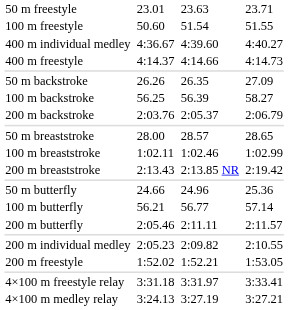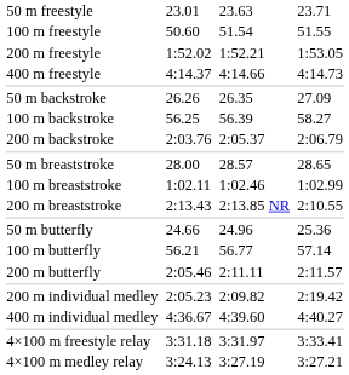 <table>
 <tr>
 <td>50 m freestyle</td>
 <td></td>
 <td>23.01</td>
 <td></td>
 <td>23.63</td>
 <td></td>
 <td>23.71</td>
 </tr>
 <tr>
 <td>100 m freestyle</td>
 <td></td>
 <td>50.60</td>
 <td></td>
 <td>51.54</td>
 <td></td>
 <td>51.55</td>
 </tr>
 <tr>
-<td>400 m individual medley</td>
+<td>200 m freestyle</td>
 <td></td>
-<td>4:36.67</td>
+<td>1:52.02</td>
 <td></td>
-<td>4:39.60</td>
+<td>1:52.21</td>
 <td></td>
-<td>4:40.27</td>
+<td>1:53.05</td>
 </tr>
 <tr>
 <td>400 m freestyle</td>
 <td></td>
 <td>4:14.37</td>
 <td></td>
 <td>4:14.66</td>
 <td></td>
 <td>4:14.73</td>
 </tr>
 <tr bgcolor=#DDDDDD>
 <td colspan=7></td>
 </tr>
 <tr>
 <td>50 m backstroke</td>
 <td></td>
 <td>26.26</td>
 <td></td>
 <td>26.35</td>
 <td></td>
 <td>27.09</td>
 </tr>
 <tr>
 <td>100 m backstroke</td>
 <td></td>
 <td>56.25</td>
 <td></td>
 <td>56.39</td>
 <td></td>
 <td>58.27</td>
 </tr>
 <tr>
 <td>200 m backstroke</td>
 <td></td>
 <td>2:03.76</td>
 <td></td>
 <td>2:05.37</td>
 <td></td>
 <td>2:06.79</td>
 </tr>
 <tr bgcolor=#DDDDDD>
 <td colspan=7></td>
 </tr>
 <tr>
 <td>50 m breaststroke</td>
 <td></td>
 <td>28.00</td>
 <td></td>
 <td>28.57</td>
 <td></td>
 <td>28.65</td>
 </tr>
 <tr>
 <td>100 m breaststroke</td>
 <td></td>
 <td>1:02.11</td>
 <td></td>
 <td>1:02.46</td>
 <td></td>
 <td>1:02.99</td>
 </tr>
 <tr>
 <td>200 m breaststroke</td>
 <td></td>
 <td>2:13.43</td>
 <td></td>
 <td>2:13.85 <a href='#'>NR</a></td>
 <td></td>
-<td>2:19.42</td>
+<td>2:10.55</td>
 </tr>
 <tr bgcolor=#DDDDDD>
 <td colspan=7></td>
 </tr>
 <tr>
 <td>50 m butterfly</td>
 <td></td>
 <td>24.66</td>
 <td></td>
 <td>24.96</td>
 <td></td>
 <td>25.36</td>
 </tr>
 <tr>
 <td>100 m butterfly</td>
 <td></td>
 <td>56.21</td>
 <td></td>
 <td>56.77</td>
 <td></td>
 <td>57.14</td>
 </tr>
 <tr>
 <td>200 m butterfly</td>
 <td></td>
 <td>2:05.46</td>
 <td></td>
 <td>2:11.11</td>
 <td></td>
 <td>2:11.57</td>
 </tr>
 <tr bgcolor=#DDDDDD>
 <td colspan=7></td>
 </tr>
 <tr>
 <td>200 m individual medley</td>
 <td></td>
 <td>2:05.23</td>
 <td></td>
 <td>2:09.82</td>
 <td></td>
-<td>2:10.55</td>
+<td>2:19.42</td>
 </tr>
 <tr>
-<td>200 m freestyle</td>
+<td>400 m individual medley</td>
 <td></td>
-<td>1:52.02</td>
+<td>4:36.67</td>
 <td></td>
-<td>1:52.21</td>
+<td>4:39.60</td>
 <td></td>
-<td>1:53.05</td>
+<td>4:40.27</td>
 </tr>
 <tr bgcolor=#DDDDDD>
 <td colspan=7></td>
 </tr>
 <tr>
 <td>4×100 m freestyle relay</td>
 <td></td>
 <td>3:31.18</td>
 <td></td>
 <td>3:31.97</td>
 <td></td>
 <td>3:33.41</td>
 </tr>
 <tr>
 <td>4×100 m medley relay</td>
 <td></td>
 <td>3:24.13</td>
 <td></td>
 <td>3:27.19</td>
 <td></td>
 <td>3:27.21</td>
 </tr>
 <tr>
 </tr>
 </table>
